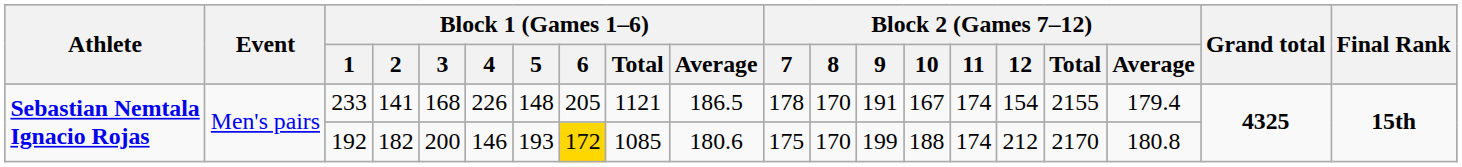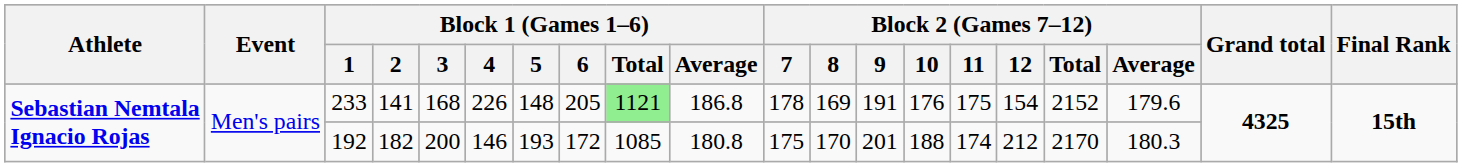 <table class="wikitable" border="1" style="font-size:90%">
 <tr>
 <th rowspan=2>Athlete</th>
 <th rowspan=2>Event</th>
 <th colspan=8>Block 1 (Games 1–6)</th>
 <th colspan=8>Block 2 (Games 7–12)</th>
 <th rowspan=2>Grand total</th>
 <th rowspan=2>Final Rank</th>
 </tr>
 <tr>
 <th>1</th>
 <th>2</th>
 <th>3</th>
 <th>4</th>
 <th>5</th>
 <th>6</th>
 <th>Total</th>
 <th>Average</th>
 <th>7</th>
 <th>8</th>
 <th>9</th>
 <th>10</th>
 <th>11</th>
 <th>12</th>
 <th>Total</th>
 <th>Average</th>
 </tr>
 <tr>
 <td rowspan=2><strong><a href='#'>Sebastian Nemtala</a> <br> <a href='#'>Ignacio Rojas</a></strong></td>
 <td rowspan=2><a href='#'>Men's pairs</a></td>
 <td align=center>233</td>
 <td align=center>141</td>
 <td align=center>168</td>
 <td align=center>226</td>
 <td align=center>148</td>
 <td align=center>205</td>
-<td align=center>1121</td>
-<td align=center>186.5</td>
+<td align=center style="background: lightgreen;">1121</td>
+<td align=center>186.8</td>
 <td align=center>178</td>
-<td align=center>170</td>
+<td align=center>169</td>
 <td align=center>191</td>
-<td align=center>167</td>
-<td align=center>174</td>
+<td align=center>176</td>
+<td align=center>175</td>
 <td align=center>154</td>
-<td align=center>2155</td>
-<td align=center>179.4</td>
+<td align=center>2152</td>
+<td align=center>179.6</td>
 <td align=center rowspan=2><strong>4325</strong></td>
 <td align=center rowspan=2><strong>15th</strong></td>
 </tr>
 <tr>
 <td align=center>192</td>
 <td align=center>182</td>
 <td align=center>200</td>
 <td align=center>146</td>
 <td align=center>193</td>
-<td align=center style="background: gold;">172</td>
+<td align=center>172</td>
 <td align=center>1085</td>
-<td align=center>180.6</td>
+<td align=center>180.8</td>
 <td align=center>175</td>
 <td align=center>170</td>
-<td align=center>199</td>
+<td align=center>201</td>
 <td align=center>188</td>
 <td align=center>174</td>
 <td align=center>212</td>
 <td align=center>2170</td>
-<td align=center>180.8</td>
+<td align=center>180.3</td>
 </tr>
 </table>
